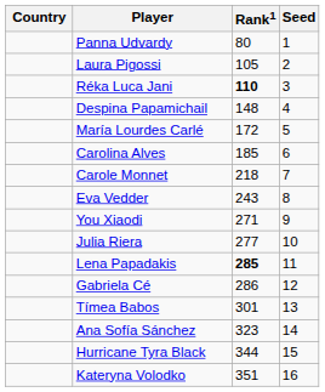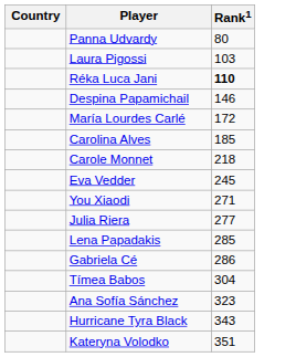 <table class="sortable wikitable">
 <tr>
 <th width="70">Country</th>
 <th width="175">Player</th>
 <th>Rank<sup>1</sup></th>
-<th>Seed</th>
 </tr>
 <tr>
 <td></td>
 <td><a href='#'>Panna Udvardy</a></td>
 <td>80</td>
-<td>1</td>
 </tr>
 <tr>
 <td></td>
 <td><a href='#'>Laura Pigossi</a></td>
-<td>105</td>
-<td>2</td>
+<td>103</td>
 </tr>
 <tr>
 <td></td>
 <td><a href='#'>Réka Luca Jani</a></td>
 <td><strong>110</strong></td>
-<td>3</td>
 </tr>
 <tr>
 <td></td>
 <td><a href='#'>Despina Papamichail</a></td>
-<td>148</td>
-<td>4</td>
+<td>146</td>
 </tr>
 <tr>
 <td></td>
 <td><a href='#'>María Lourdes Carlé</a></td>
 <td>172</td>
-<td>5</td>
 </tr>
 <tr>
 <td></td>
 <td><a href='#'>Carolina Alves</a></td>
 <td>185</td>
-<td>6</td>
 </tr>
 <tr>
 <td></td>
 <td><a href='#'>Carole Monnet</a></td>
 <td>218</td>
-<td>7</td>
 </tr>
 <tr>
 <td></td>
 <td><a href='#'>Eva Vedder</a></td>
-<td>243</td>
-<td>8</td>
+<td>245</td>
 </tr>
 <tr>
 <td></td>
 <td><a href='#'>You Xiaodi</a></td>
 <td>271</td>
-<td>9</td>
 </tr>
 <tr>
 <td></td>
 <td><a href='#'>Julia Riera</a></td>
 <td>277</td>
-<td>10</td>
 </tr>
 <tr>
 <td></td>
 <td><a href='#'>Lena Papadakis</a></td>
-<td><strong>285</strong></td>
-<td>11</td>
+<td>285</td>
 </tr>
 <tr>
 <td></td>
 <td><a href='#'>Gabriela Cé</a></td>
 <td>286</td>
-<td>12</td>
 </tr>
 <tr>
 <td></td>
 <td><a href='#'>Tímea Babos</a></td>
-<td>301</td>
-<td>13</td>
+<td>304</td>
 </tr>
 <tr>
 <td></td>
 <td><a href='#'>Ana Sofía Sánchez</a></td>
 <td>323</td>
-<td>14</td>
 </tr>
 <tr>
 <td></td>
 <td><a href='#'>Hurricane Tyra Black</a></td>
-<td>344</td>
-<td>15</td>
+<td>343</td>
 </tr>
 <tr>
 <td></td>
 <td><a href='#'>Kateryna Volodko</a></td>
 <td>351</td>
-<td>16</td>
 </tr>
 </table>
